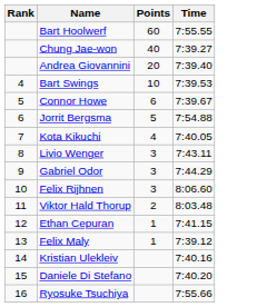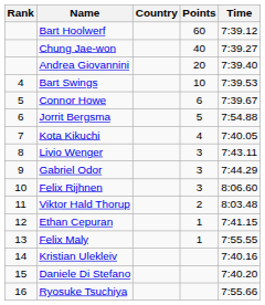 <table class="wikitable sortable" style="text-align:center">
 <tr>
 <th>Rank</th>
 <th>Name</th>
+<th>Country</th>
 <th>Points</th>
 <th>Time</th>
 </tr>
 <tr>
 <td></td>
 <td align=left><a href='#'>Bart Hoolwerf</a></td>
+<td align=left></td>
 <td>60</td>
-<td>7:55.55</td>
+<td>7:39.12</td>
 </tr>
 <tr>
 <td></td>
 <td align=left><a href='#'>Chung Jae-won</a></td>
+<td align=left></td>
 <td>40</td>
 <td>7:39.27</td>
 </tr>
 <tr>
 <td></td>
 <td align=left><a href='#'>Andrea Giovannini</a></td>
+<td align=left></td>
 <td>20</td>
 <td>7:39.40</td>
 </tr>
 <tr>
 <td>4</td>
 <td align=left><a href='#'>Bart Swings</a></td>
+<td align=left></td>
 <td>10</td>
 <td>7:39.53</td>
 </tr>
 <tr>
 <td>5</td>
 <td align=left><a href='#'>Connor Howe</a></td>
+<td align=left></td>
 <td>6</td>
 <td>7:39.67</td>
 </tr>
 <tr>
 <td>6</td>
 <td align=left><a href='#'>Jorrit Bergsma</a></td>
+<td align=left></td>
 <td>5</td>
 <td>7:54.88</td>
 </tr>
 <tr>
 <td>7</td>
 <td align=left><a href='#'>Kota Kikuchi</a></td>
+<td align=left></td>
 <td>4</td>
 <td>7:40.05</td>
 </tr>
 <tr>
 <td>8</td>
 <td align=left><a href='#'>Livio Wenger</a></td>
+<td align=left></td>
 <td>3</td>
 <td>7:43.11</td>
 </tr>
 <tr>
 <td>9</td>
 <td align=left><a href='#'>Gabriel Odor</a></td>
+<td align=left></td>
 <td>3</td>
 <td>7:44.29</td>
 </tr>
 <tr>
 <td>10</td>
 <td align=left><a href='#'>Felix Rijhnen</a></td>
+<td align=left></td>
 <td>3</td>
 <td>8:06.60</td>
 </tr>
 <tr>
 <td>11</td>
 <td align=left><a href='#'>Viktor Hald Thorup</a></td>
+<td align=left></td>
 <td>2</td>
 <td>8:03.48</td>
 </tr>
 <tr>
 <td>12</td>
 <td align=left><a href='#'>Ethan Cepuran</a></td>
+<td align=left></td>
 <td>1</td>
 <td>7:41.15</td>
 </tr>
 <tr>
 <td>13</td>
 <td align=left><a href='#'>Felix Maly</a></td>
+<td align=left></td>
 <td>1</td>
-<td>7:39.12</td>
+<td>7:55.55</td>
 </tr>
 <tr>
 <td>14</td>
 <td align=left><a href='#'>Kristian Ulekleiv</a></td>
+<td align=left></td>
 <td></td>
 <td>7:40.16</td>
 </tr>
 <tr>
 <td>15</td>
 <td align=left><a href='#'>Daniele Di Stefano</a></td>
+<td align=left></td>
 <td></td>
 <td>7:40.20</td>
 </tr>
 <tr>
 <td>16</td>
 <td align=left><a href='#'>Ryosuke Tsuchiya</a></td>
+<td align=left></td>
 <td></td>
 <td>7:55.66</td>
 </tr>
 </table>
